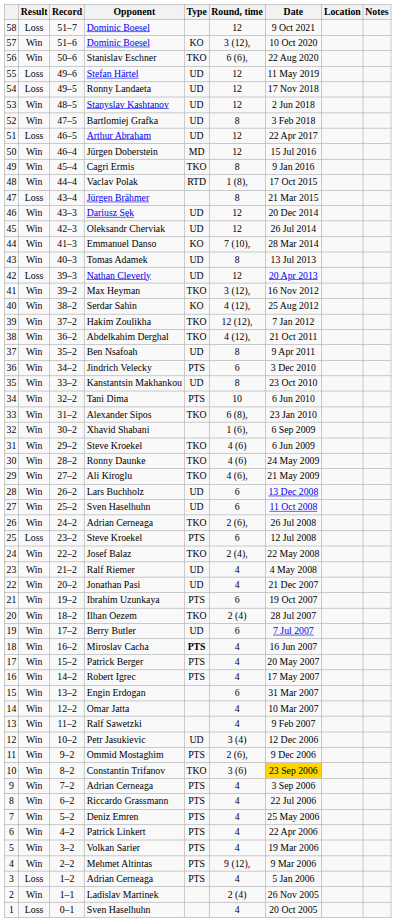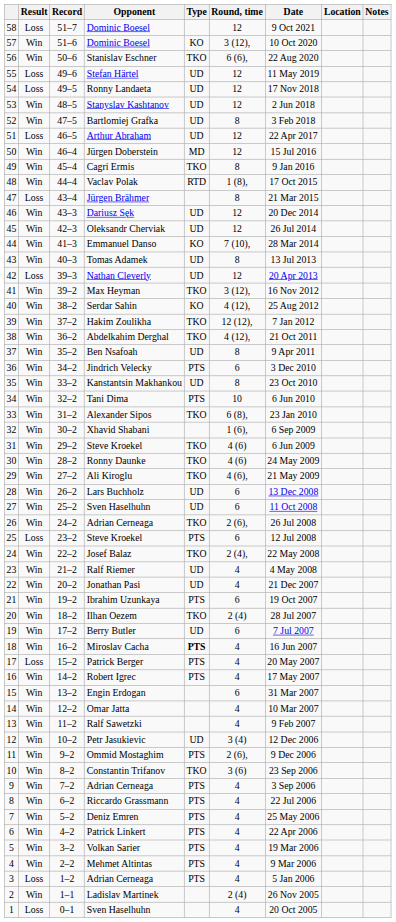 <table class="wikitable" style="text-align:center">
 <tr>
 <th></th>
 <th>Result</th>
 <th>Record</th>
 <th>Opponent</th>
 <th>Type</th>
 <th>Round, time</th>
 <th>Date</th>
 <th>Location</th>
 <th>Notes</th>
 </tr>
 <tr>
 <td>58</td>
 <td>Loss</td>
 <td>51–7</td>
 <td style="text-align:left;"><a href='#'>Dominic Boesel</a></td>
 <td></td>
 <td>12</td>
 <td>9 Oct 2021</td>
 <td style="text-align:left;"></td>
 <td style="text-align:left;"></td>
 </tr>
 <tr>
 <td>57</td>
 <td>Win</td>
 <td>51–6</td>
 <td style="text-align:left;"><a href='#'>Dominic Boesel</a></td>
 <td>KO</td>
 <td>3 (12), </td>
 <td>10 Oct 2020</td>
 <td style="text-align:left;"></td>
 <td style="text-align:left;"></td>
 </tr>
 <tr>
 <td>56</td>
 <td>Win</td>
 <td>50–6</td>
 <td style="text-align:left;">Stanislav Eschner</td>
 <td>TKO</td>
 <td>6 (6), </td>
 <td>22 Aug 2020</td>
 <td style="text-align:left;"></td>
 <td></td>
 </tr>
 <tr>
 <td>55</td>
 <td>Loss</td>
 <td>49–6</td>
 <td style="text-align:left;"><a href='#'>Stefan Härtel</a></td>
 <td>UD</td>
 <td>12</td>
 <td>11 May 2019</td>
 <td style="text-align:left;"></td>
 <td style="text-align:left;"></td>
 </tr>
 <tr>
 <td>54</td>
 <td>Loss</td>
 <td>49–5</td>
 <td style="text-align:left;">Ronny Landaeta</td>
 <td>UD</td>
 <td>12</td>
 <td>17 Nov 2018</td>
 <td style="text-align:left;"></td>
 <td style="text-align:left;"></td>
 </tr>
 <tr>
 <td>53</td>
 <td>Win</td>
 <td>48–5</td>
 <td style="text-align:left;"><a href='#'>Stanyslav Kashtanov</a></td>
 <td>UD</td>
 <td>12</td>
 <td>2 Jun 2018</td>
 <td style="text-align:left;"></td>
 <td style="text-align:left;"></td>
 </tr>
 <tr>
 <td>52</td>
 <td>Win</td>
 <td>47–5</td>
 <td style="text-align:left;">Bartlomiej Grafka</td>
 <td>UD</td>
 <td>8</td>
 <td>3 Feb 2018</td>
 <td style="text-align:left;"></td>
 <td></td>
 </tr>
 <tr>
 <td>51</td>
 <td>Loss</td>
 <td>46–5</td>
 <td style="text-align:left;"><a href='#'>Arthur Abraham</a></td>
 <td>UD</td>
 <td>12</td>
 <td>22 Apr 2017</td>
 <td style="text-align:left;"></td>
 <td></td>
 </tr>
 <tr>
 <td>50</td>
 <td>Win</td>
 <td>46–4</td>
 <td style="text-align:left;">Jürgen Doberstein</td>
 <td>MD</td>
 <td>12</td>
 <td>15 Jul 2016</td>
 <td style="text-align:left;"></td>
 <td style="text-align:left;"></td>
 </tr>
 <tr>
 <td>49</td>
 <td>Win</td>
 <td>45–4</td>
 <td style="text-align:left;">Cagri Ermis</td>
 <td>TKO</td>
 <td>8</td>
 <td>9 Jan 2016</td>
 <td style="text-align:left;"></td>
 <td></td>
 </tr>
 <tr>
 <td>48</td>
 <td>Win</td>
 <td>44–4</td>
 <td style="text-align:left;">Vaclav Polak</td>
 <td>RTD</td>
 <td>1 (8), </td>
 <td>17 Oct 2015</td>
 <td style="text-align:left;"></td>
 <td></td>
 </tr>
 <tr>
 <td>47</td>
 <td>Loss</td>
 <td>43–4</td>
 <td style="text-align:left;"><a href='#'>Jürgen Brähmer</a></td>
 <td></td>
 <td>8</td>
 <td>21 Mar 2015</td>
 <td style="text-align:left;"></td>
 <td style="text-align:left;"></td>
 </tr>
 <tr>
 <td>46</td>
 <td>Win</td>
 <td>43–3</td>
 <td style="text-align:left;"><a href='#'>Dariusz Sęk</a></td>
 <td>UD</td>
 <td>12</td>
 <td>20 Dec 2014</td>
 <td style="text-align:left;"></td>
 <td style="text-align:left;"></td>
 </tr>
 <tr>
 <td>45</td>
 <td>Win</td>
 <td>42–3</td>
 <td style="text-align:left;">Oleksandr Cherviak</td>
 <td>UD</td>
 <td>12</td>
 <td>26 Jul 2014</td>
 <td style="text-align:left;"></td>
 <td style="text-align:left;"></td>
 </tr>
 <tr>
 <td>44</td>
 <td>Win</td>
 <td>41–3</td>
 <td style="text-align:left;">Emmanuel Danso</td>
 <td>KO</td>
 <td>7 (10), </td>
 <td>28 Mar 2014</td>
 <td style="text-align:left;"></td>
 <td style="text-align:left;"></td>
 </tr>
 <tr>
 <td>43</td>
 <td>Win</td>
 <td>40–3</td>
 <td style="text-align:left;">Tomas Adamek</td>
 <td>UD</td>
 <td>8</td>
 <td>13 Jul 2013</td>
 <td style="text-align:left;"></td>
 <td></td>
 </tr>
 <tr>
 <td>42</td>
 <td>Loss</td>
 <td>39–3</td>
 <td style="text-align:left;"><a href='#'>Nathan Cleverly</a></td>
 <td>UD</td>
 <td>12</td>
 <td><a href='#'>20 Apr 2013</a></td>
 <td style="text-align:left;"></td>
 <td style="text-align:left;"></td>
 </tr>
 <tr>
 <td>41</td>
 <td>Win</td>
 <td>39–2</td>
 <td style="text-align:left;">Max Heyman</td>
 <td>TKO</td>
 <td>3 (12), </td>
 <td>16 Nov 2012</td>
 <td style="text-align:left;"></td>
 <td style="text-align:left;"></td>
 </tr>
 <tr>
 <td>40</td>
 <td>Win</td>
 <td>38–2</td>
 <td style="text-align:left;">Serdar Sahin</td>
 <td>KO</td>
 <td>4 (12), </td>
 <td>25 Aug 2012</td>
 <td style="text-align:left;"></td>
 <td style="text-align:left;"></td>
 </tr>
 <tr>
 <td>39</td>
 <td>Win</td>
 <td>37–2</td>
 <td style="text-align:left;">Hakim Zoulikha</td>
 <td>TKO</td>
 <td>12 (12), </td>
 <td>7 Jan 2012</td>
 <td style="text-align:left;"></td>
 <td style="text-align:left;"></td>
 </tr>
 <tr>
 <td>38</td>
 <td>Win</td>
 <td>36–2</td>
 <td style="text-align:left;">Abdelkahim Derghal</td>
 <td>TKO</td>
 <td>4 (12), </td>
 <td>21 Oct 2011</td>
 <td style="text-align:left;"></td>
 <td style="text-align:left;"></td>
 </tr>
 <tr>
 <td>37</td>
 <td>Win</td>
 <td>35–2</td>
 <td style="text-align:left;">Ben Nsafoah</td>
 <td>UD</td>
 <td>8</td>
 <td>9 Apr 2011</td>
 <td style="text-align:left;"></td>
 <td></td>
 </tr>
 <tr>
 <td>36</td>
 <td>Win</td>
 <td>34–2</td>
 <td style="text-align:left;">Jindrich Velecky</td>
 <td>PTS</td>
 <td>6</td>
 <td>3 Dec 2010</td>
 <td style="text-align:left;"></td>
 <td></td>
 </tr>
 <tr>
 <td>35</td>
 <td>Win</td>
 <td>33–2</td>
 <td style="text-align:left;">Kanstantsin Makhankou</td>
 <td>UD</td>
 <td>8</td>
 <td>23 Oct 2010</td>
 <td style="text-align:left;"></td>
 <td></td>
 </tr>
 <tr>
 <td>34</td>
 <td>Win</td>
 <td>32–2</td>
 <td style="text-align:left;">Tani Dima</td>
 <td>PTS</td>
 <td>10</td>
 <td>6 Jun 2010</td>
 <td style="text-align:left;"></td>
 <td></td>
 </tr>
 <tr>
 <td>33</td>
 <td>Win</td>
 <td>31–2</td>
 <td style="text-align:left;">Alexander Sipos</td>
 <td>TKO</td>
 <td>6 (8), </td>
 <td>23 Jan 2010</td>
 <td style="text-align:left;"></td>
 <td></td>
 </tr>
 <tr>
 <td>32</td>
 <td>Win</td>
 <td>30–2</td>
 <td style="text-align:left;">Xhavid Shabani</td>
 <td></td>
 <td>1 (6), </td>
 <td>6 Sep 2009</td>
 <td style="text-align:left;"></td>
 <td></td>
 </tr>
 <tr>
 <td>31</td>
 <td>Win</td>
 <td>29–2</td>
 <td style="text-align:left;">Steve Kroekel</td>
 <td>TKO</td>
 <td>4 (6)</td>
 <td>6 Jun 2009</td>
 <td style="text-align:left;"></td>
 <td></td>
 </tr>
 <tr>
 <td>30</td>
 <td>Win</td>
 <td>28–2</td>
 <td style="text-align:left;">Ronny Daunke</td>
 <td>TKO</td>
 <td>4 (6)</td>
 <td>24 May 2009</td>
 <td style="text-align:left;"></td>
 <td></td>
 </tr>
 <tr>
 <td>29</td>
 <td>Win</td>
 <td>27–2</td>
 <td style="text-align:left;">Ali Kiroglu</td>
 <td>TKO</td>
 <td>4 (6), </td>
 <td>21 May 2009</td>
 <td style="text-align:left;"></td>
 <td></td>
 </tr>
 <tr>
 <td>28</td>
 <td>Win</td>
 <td>26–2</td>
 <td style="text-align:left;">Lars Buchholz</td>
 <td>UD</td>
 <td>6</td>
 <td><a href='#'>13 Dec 2008</a></td>
 <td style="text-align:left;"></td>
 <td></td>
 </tr>
 <tr>
 <td>27</td>
 <td>Win</td>
 <td>25–2</td>
 <td style="text-align:left;">Sven Haselhuhn</td>
 <td>UD</td>
 <td>6</td>
 <td><a href='#'>11 Oct 2008</a></td>
 <td style="text-align:left;"></td>
 <td></td>
 </tr>
 <tr>
 <td>26</td>
 <td>Win</td>
 <td>24–2</td>
 <td style="text-align:left;">Adrian Cerneaga</td>
 <td>TKO</td>
 <td>2 (6), </td>
 <td>26 Jul 2008</td>
 <td style="text-align:left;"></td>
 <td></td>
 </tr>
 <tr>
 <td>25</td>
 <td>Loss</td>
 <td>23–2</td>
 <td style="text-align:left;">Steve Kroekel</td>
 <td>PTS</td>
 <td>6</td>
 <td>12 Jul 2008</td>
 <td style="text-align:left;"></td>
 <td></td>
 </tr>
 <tr>
 <td>24</td>
 <td>Win</td>
 <td>22–2</td>
 <td style="text-align:left;">Josef Balaz</td>
 <td>TKO</td>
 <td>2 (4), </td>
 <td>22 May 2008</td>
 <td style="text-align:left;"></td>
 <td></td>
 </tr>
 <tr>
 <td>23</td>
 <td>Win</td>
 <td>21–2</td>
 <td style="text-align:left;">Ralf Riemer</td>
 <td>UD</td>
 <td>4</td>
 <td>4 May 2008</td>
 <td style="text-align:left;"></td>
 <td></td>
 </tr>
 <tr>
 <td>22</td>
 <td>Win</td>
 <td>20–2</td>
 <td style="text-align:left;">Jonathan Pasi</td>
 <td>UD</td>
 <td>4</td>
 <td>21 Dec 2007</td>
 <td style="text-align:left;"></td>
 <td></td>
 </tr>
 <tr>
 <td>21</td>
 <td>Win</td>
 <td>19–2</td>
 <td style="text-align:left;">Ibrahim Uzunkaya</td>
 <td>PTS</td>
 <td>6</td>
 <td>19 Oct 2007</td>
 <td style="text-align:left;"></td>
 <td></td>
 </tr>
 <tr>
 <td>20</td>
 <td>Win</td>
 <td>18–2</td>
 <td style="text-align:left;">Ilhan Oezem</td>
 <td>TKO</td>
 <td>2 (4)</td>
 <td>28 Jul 2007</td>
 <td style="text-align:left;"></td>
 <td></td>
 </tr>
 <tr>
 <td>19</td>
 <td>Win</td>
 <td>17–2</td>
 <td style="text-align:left;">Berry Butler</td>
 <td>UD</td>
 <td>6</td>
 <td><a href='#'>7 Jul 2007</a></td>
 <td style="text-align:left;"></td>
 <td></td>
 </tr>
 <tr>
 <td>18</td>
 <td>Win</td>
 <td>16–2</td>
 <td style="text-align:left;">Miroslav Cacha</td>
 <td><strong>PTS</strong></td>
 <td>4</td>
 <td>16 Jun 2007</td>
 <td style="text-align:left;"></td>
 <td></td>
 </tr>
 <tr>
 <td>17</td>
-<td>Win</td>
+<td>Loss</td>
 <td>15–2</td>
 <td style="text-align:left;">Patrick Berger</td>
 <td>PTS</td>
 <td>4</td>
 <td>20 May 2007</td>
 <td style="text-align:left;"></td>
 <td></td>
 </tr>
 <tr>
 <td>16</td>
 <td>Win</td>
 <td>14–2</td>
 <td style="text-align:left;">Robert Igrec</td>
 <td>PTS</td>
 <td>4</td>
 <td>17 May 2007</td>
 <td style="text-align:left;"></td>
 <td></td>
 </tr>
 <tr>
 <td>15</td>
 <td>Win</td>
 <td>13–2</td>
 <td style="text-align:left;">Engin Erdogan</td>
 <td></td>
 <td>6</td>
 <td>31 Mar 2007</td>
 <td style="text-align:left;"></td>
 <td></td>
 </tr>
 <tr>
 <td>14</td>
 <td>Win</td>
 <td>12–2</td>
 <td style="text-align:left;">Omar Jatta</td>
 <td></td>
 <td>4</td>
 <td>10 Mar 2007</td>
 <td style="text-align:left;"></td>
 <td></td>
 </tr>
 <tr>
 <td>13</td>
 <td>Win</td>
 <td>11–2</td>
 <td style="text-align:left;">Ralf Sawetzki</td>
 <td></td>
 <td>4</td>
 <td>9 Feb 2007</td>
 <td style="text-align:left;"></td>
 <td></td>
 </tr>
 <tr>
 <td>12</td>
 <td>Win</td>
 <td>10–2</td>
 <td style="text-align:left;">Petr Jasukievic</td>
 <td>UD</td>
 <td>3 (4)</td>
 <td>12 Dec 2006</td>
 <td style="text-align:left;"></td>
 <td></td>
 </tr>
 <tr>
 <td>11</td>
 <td>Win</td>
 <td>9–2</td>
 <td style="text-align:left;">Ommid Mostaghim</td>
 <td>PTS</td>
 <td>2 (6), </td>
 <td>9 Dec 2006</td>
 <td style="text-align:left;"></td>
 <td></td>
 </tr>
 <tr>
 <td>10</td>
 <td>Win</td>
 <td>8–2</td>
 <td style="text-align:left;">Constantin Trifanov</td>
 <td>TKO</td>
 <td>3 (6)</td>
-<td style="background: gold;">23 Sep 2006</td>
+<td>23 Sep 2006</td>
 <td style="text-align:left;"></td>
 <td></td>
 </tr>
 <tr>
 <td>9</td>
 <td>Win</td>
 <td>7–2</td>
 <td style="text-align:left;">Adrian Cerneaga</td>
 <td>PTS</td>
 <td>4</td>
 <td>3 Sep 2006</td>
 <td style="text-align:left;"></td>
 <td></td>
 </tr>
 <tr>
 <td>8</td>
 <td>Win</td>
 <td>6–2</td>
 <td style="text-align:left;">Riccardo Grassmann</td>
 <td>PTS</td>
 <td>4</td>
 <td>22 Jul 2006</td>
 <td style="text-align:left;"></td>
 <td></td>
 </tr>
 <tr>
 <td>7</td>
 <td>Win</td>
 <td>5–2</td>
 <td style="text-align:left;">Deniz Emren</td>
 <td>PTS</td>
 <td>4</td>
 <td>25 May 2006</td>
 <td style="text-align:left;"></td>
 <td></td>
 </tr>
 <tr>
 <td>6</td>
 <td>Win</td>
 <td>4–2</td>
 <td style="text-align:left;">Patrick Linkert</td>
 <td>PTS</td>
 <td>4</td>
 <td>22 Apr 2006</td>
 <td style="text-align:left;"></td>
 <td></td>
 </tr>
 <tr>
 <td>5</td>
 <td>Win</td>
 <td>3–2</td>
 <td style="text-align:left;">Volkan Sarier</td>
 <td>PTS</td>
 <td>4</td>
 <td>19 Mar 2006</td>
 <td style="text-align:left;"></td>
 <td></td>
 </tr>
 <tr>
 <td>4</td>
 <td>Win</td>
 <td>2–2</td>
 <td style="text-align:left;">Mehmet Altintas</td>
 <td>PTS</td>
-<td>9 (12), </td>
+<td>4</td>
 <td>9 Mar 2006</td>
 <td style="text-align:left;"></td>
 <td></td>
 </tr>
 <tr>
 <td>3</td>
 <td>Loss</td>
 <td>1–2</td>
 <td style="text-align:left;">Adrian Cerneaga</td>
 <td>PTS</td>
 <td>4</td>
 <td>5 Jan 2006</td>
 <td style="text-align:left;"></td>
 <td></td>
 </tr>
 <tr>
 <td>2</td>
 <td>Win</td>
 <td>1–1</td>
 <td style="text-align:left;">Ladislav Martinek</td>
 <td></td>
 <td>2 (4)</td>
 <td>26 Nov 2005</td>
 <td style="text-align:left;"></td>
 <td></td>
 </tr>
 <tr>
 <td>1</td>
 <td>Loss</td>
 <td>0–1</td>
 <td style="text-align:left;">Sven Haselhuhn</td>
 <td></td>
 <td>4</td>
 <td>20 Oct 2005</td>
 <td style="text-align:left;"></td>
 <td></td>
 </tr>
 </table>
